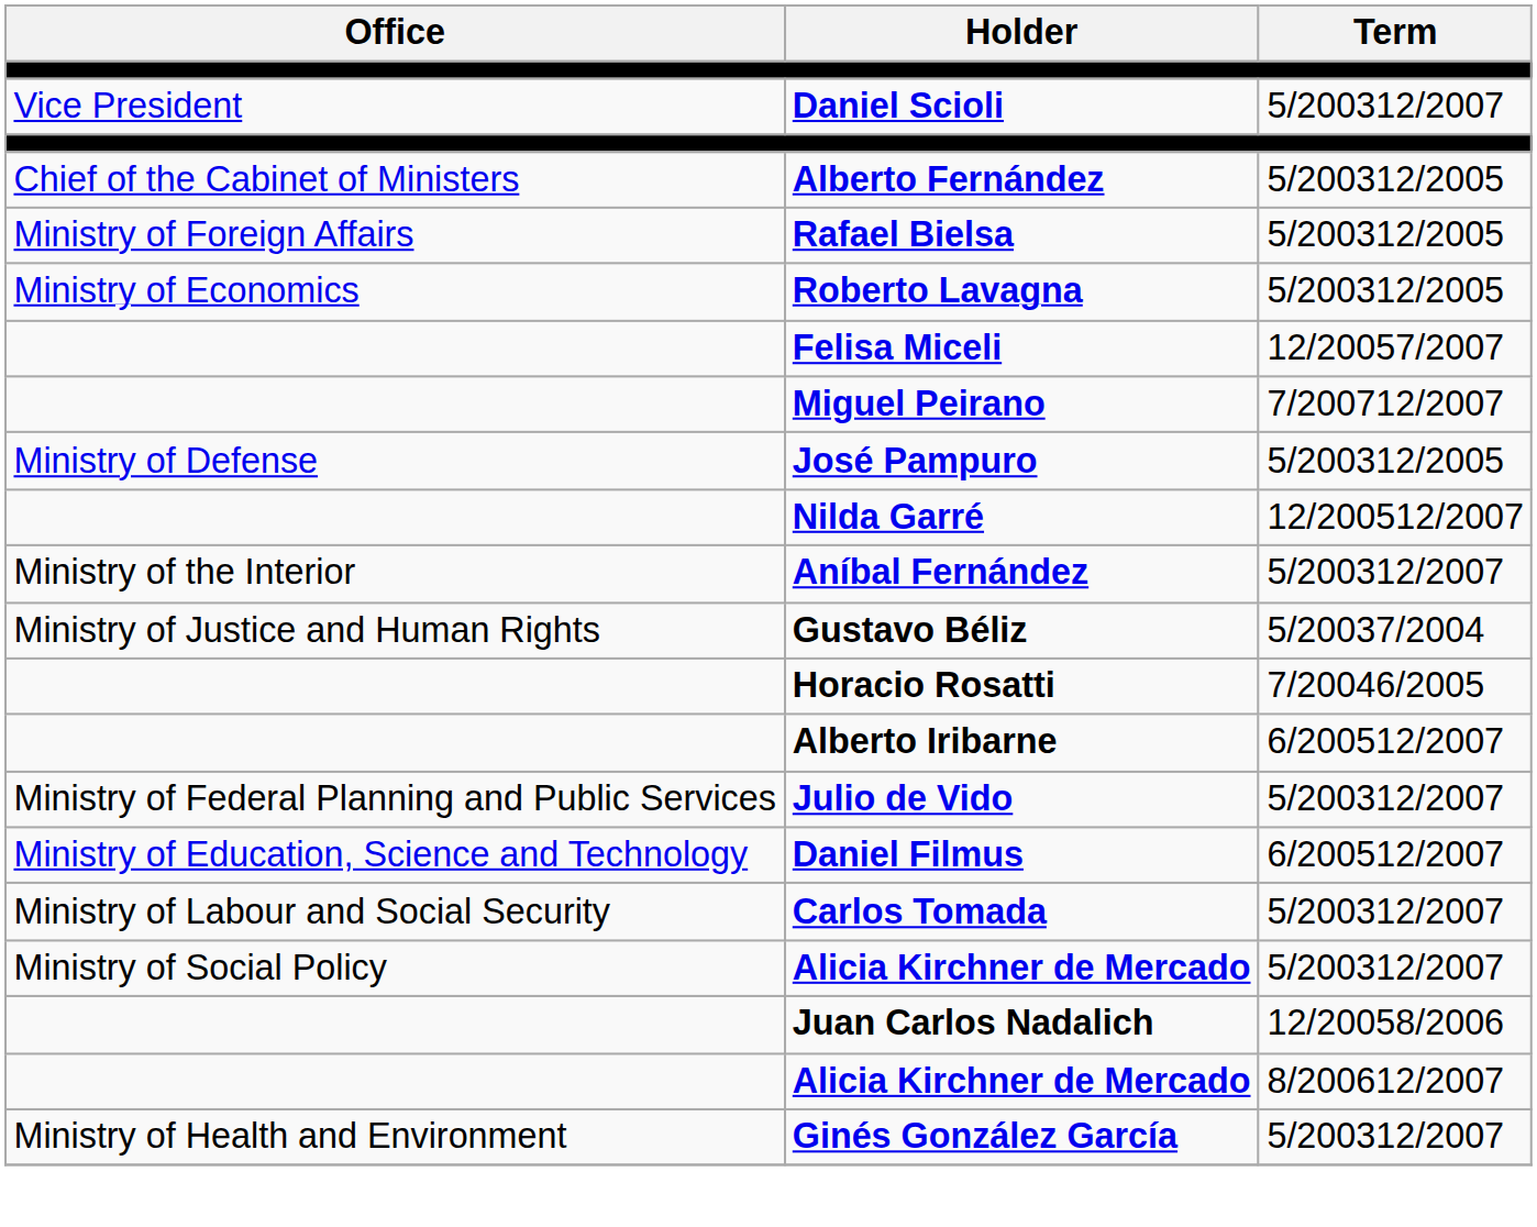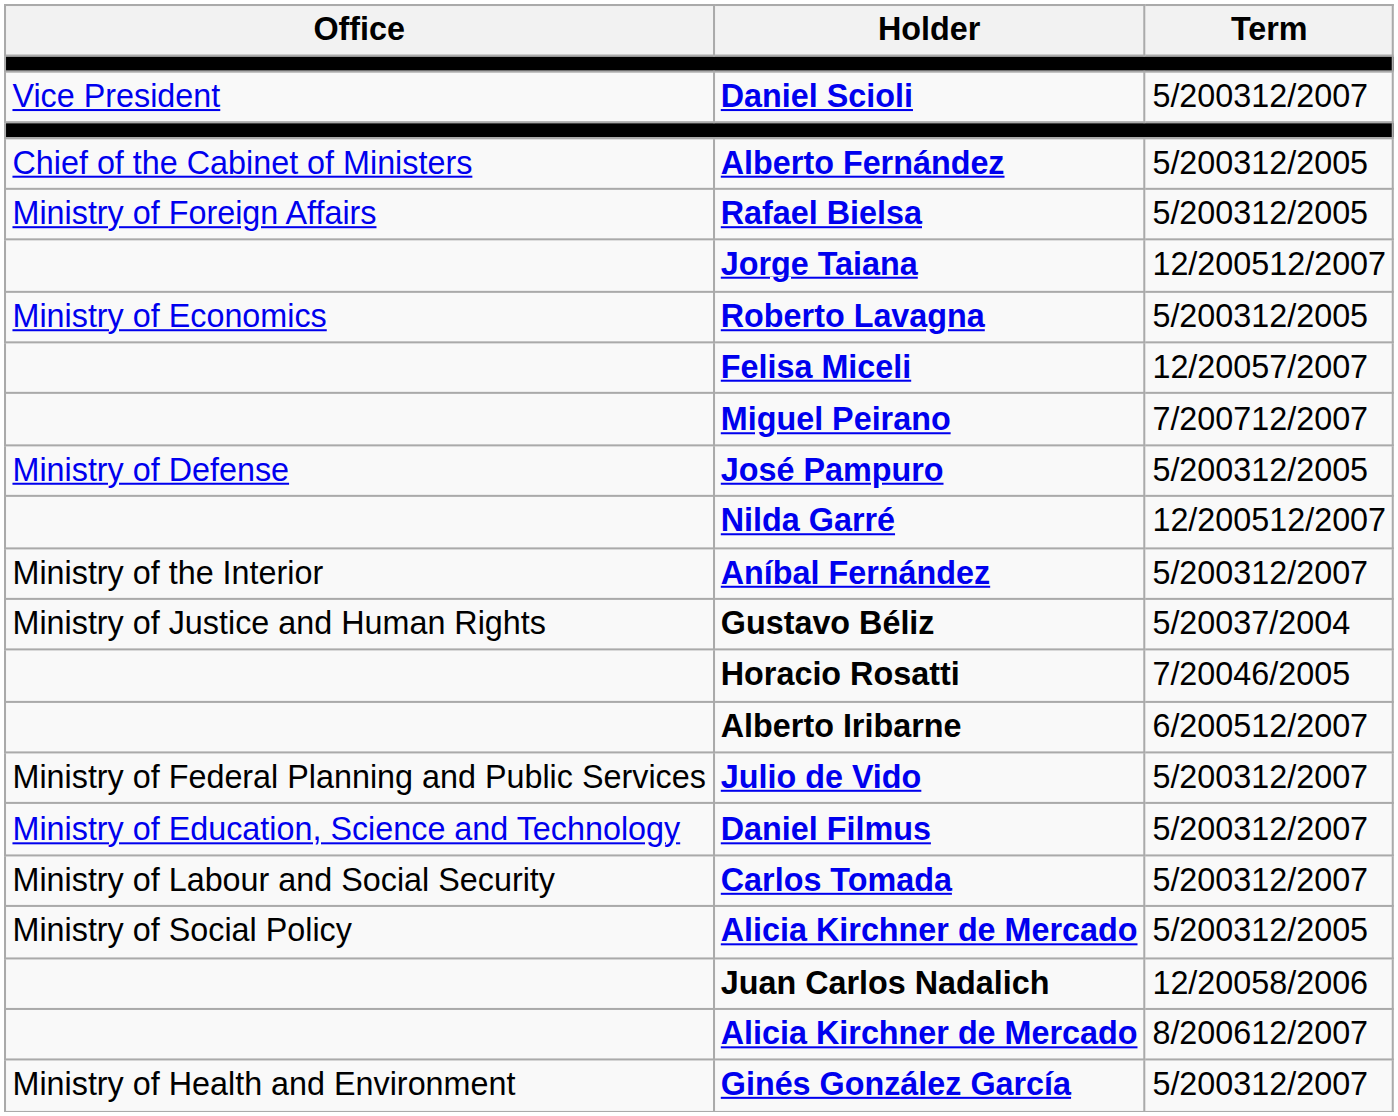 <table class="wikitable">
 <tr>
 <th>Office</th>
 <th>Holder</th>
 <th>Term</th>
 </tr>
 <tr>
 <th style="background:#000;" colspan="3"></th>
 </tr>
 <tr>
 <td><a href='#'>Vice President</a></td>
 <td><strong><a href='#'>Daniel Scioli</a></strong></td>
 <td>5/200312/2007</td>
 </tr>
 <tr>
 <th style="background:#000;" colspan="3"></th>
 </tr>
 <tr>
 <td><a href='#'>Chief of the Cabinet of Ministers</a></td>
 <td><strong><a href='#'>Alberto Fernández</a></strong></td>
 <td>5/200312/2005</td>
 </tr>
 <tr>
 <td><a href='#'>Ministry of Foreign Affairs</a></td>
 <td><strong><a href='#'>Rafael Bielsa</a></strong></td>
 <td>5/200312/2005</td>
+</tr>
+<tr>
+<td></td>
+<td><strong><a href='#'>Jorge Taiana</a></strong></td>
+<td>12/200512/2007</td>
 </tr>
 <tr>
 <td><a href='#'>Ministry of Economics</a></td>
 <td><strong><a href='#'>Roberto Lavagna</a></strong></td>
 <td>5/200312/2005</td>
 </tr>
 <tr>
 <td></td>
 <td><strong><a href='#'>Felisa Miceli</a></strong></td>
 <td>12/20057/2007</td>
 </tr>
 <tr>
 <td></td>
 <td><strong><a href='#'>Miguel Peirano</a></strong></td>
 <td>7/200712/2007</td>
 </tr>
 <tr>
 <td><a href='#'>Ministry of Defense</a></td>
 <td><strong><a href='#'>José Pampuro</a></strong></td>
 <td>5/200312/2005</td>
 </tr>
 <tr>
 <td></td>
 <td><strong><a href='#'>Nilda Garré</a></strong></td>
 <td>12/200512/2007</td>
 </tr>
 <tr>
 <td>Ministry of the Interior</td>
 <td><strong><a href='#'>Aníbal Fernández</a></strong></td>
 <td>5/200312/2007</td>
 </tr>
 <tr>
 <td>Ministry of Justice and Human Rights</td>
 <td><strong>Gustavo Béliz</strong></td>
 <td>5/20037/2004</td>
 </tr>
 <tr>
 <td></td>
 <td><strong>Horacio Rosatti</strong></td>
 <td>7/20046/2005</td>
 </tr>
 <tr>
 <td></td>
 <td><strong>Alberto Iribarne</strong></td>
 <td>6/200512/2007</td>
 </tr>
 <tr>
 <td>Ministry of Federal Planning and Public Services</td>
 <td><strong><a href='#'>Julio de Vido</a></strong></td>
 <td>5/200312/2007</td>
 </tr>
 <tr>
 <td><a href='#'>Ministry of Education, Science and Technology</a></td>
 <td><strong><a href='#'>Daniel Filmus</a></strong></td>
-<td>6/200512/2007</td>
+<td>5/200312/2007</td>
 </tr>
 <tr>
 <td>Ministry of Labour and Social Security</td>
 <td><strong><a href='#'>Carlos Tomada</a></strong></td>
 <td>5/200312/2007</td>
 </tr>
 <tr>
 <td>Ministry of Social Policy</td>
 <td><strong><a href='#'>Alicia Kirchner de Mercado</a></strong></td>
-<td>5/200312/2007</td>
+<td>5/200312/2005</td>
 </tr>
 <tr>
 <td></td>
 <td><strong>Juan Carlos Nadalich</strong></td>
 <td>12/20058/2006</td>
 </tr>
 <tr>
 <td></td>
 <td><strong><a href='#'>Alicia Kirchner de Mercado</a></strong></td>
 <td>8/200612/2007</td>
 </tr>
 <tr>
 <td>Ministry of Health and Environment</td>
 <td><strong><a href='#'>Ginés González García</a></strong></td>
 <td>5/200312/2007</td>
 </tr>
 <tr>
 </tr>
 </table>
